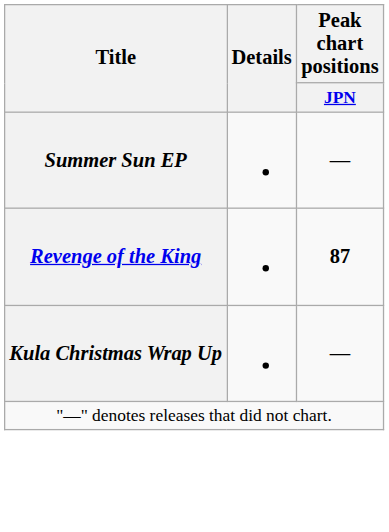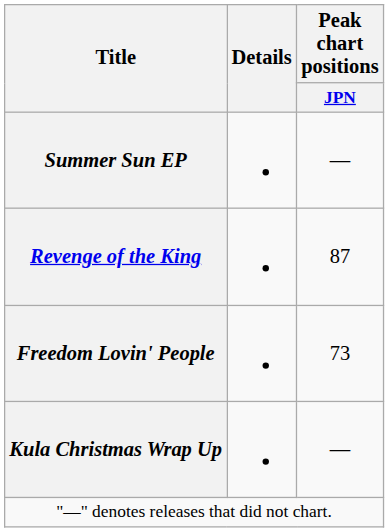 <table class="wikitable plainrowheaders">
 <tr>
 <th scope="col" rowspan="2">Title</th>
 <th scope="col" rowspan="2">Details</th>
 <th colspan="1">Peak chart positions</th>
 </tr>
 <tr>
 <th style="width:3em;font-size:85%"><a href='#'>JPN</a><br></th>
 </tr>
 <tr>
 <th scope="row"><em>Summer Sun EP</em></th>
 <td><br><ul><li></li></ul></td>
 <td align="center">—</td>
 </tr>
 <tr>
 <th scope="row"><em><a href='#'>Revenge of the King</a></em></th>
 <td><br><ul><li></li></ul></td>
-<td align="center"><strong>87</strong></td>
+<td align="center">87</td>
+</tr>
+<tr>
+<th scope="row"><em>Freedom Lovin' People</em></th>
+<td><br><ul><li></li></ul></td>
+<td align="center">73</td>
 </tr>
 <tr>
 <th scope="row"><em>Kula Christmas Wrap Up</em></th>
 <td><br><ul><li></li></ul></td>
 <td align="center">—</td>
 </tr>
 <tr>
 <td colspan="3" style="text-align:center; font-size:85%">"—" denotes releases that did not chart.</td>
 </tr>
 </table>
